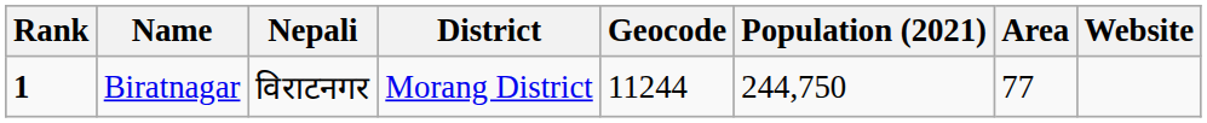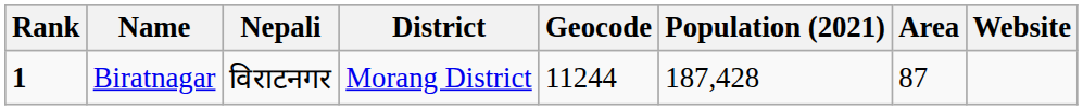 <table class="wikitable sortable">
 <tr>
 <th>Rank</th>
 <th>Name</th>
 <th>Nepali</th>
 <th>District</th>
 <th>Geocode</th>
 <th>Population (2021)</th>
 <th>Area</th>
 <th>Website</th>
 </tr>
 <tr>
 <td><strong>1</strong></td>
 <td><a href='#'>Biratnagar</a></td>
 <td>विराटनगर</td>
 <td><a href='#'>Morang District</a></td>
 <td>11244</td>
-<td>244,750</td>
-<td>77</td>
+<td>187,428</td>
+<td>87</td>
 <td></td>
 </tr>
 </table>
